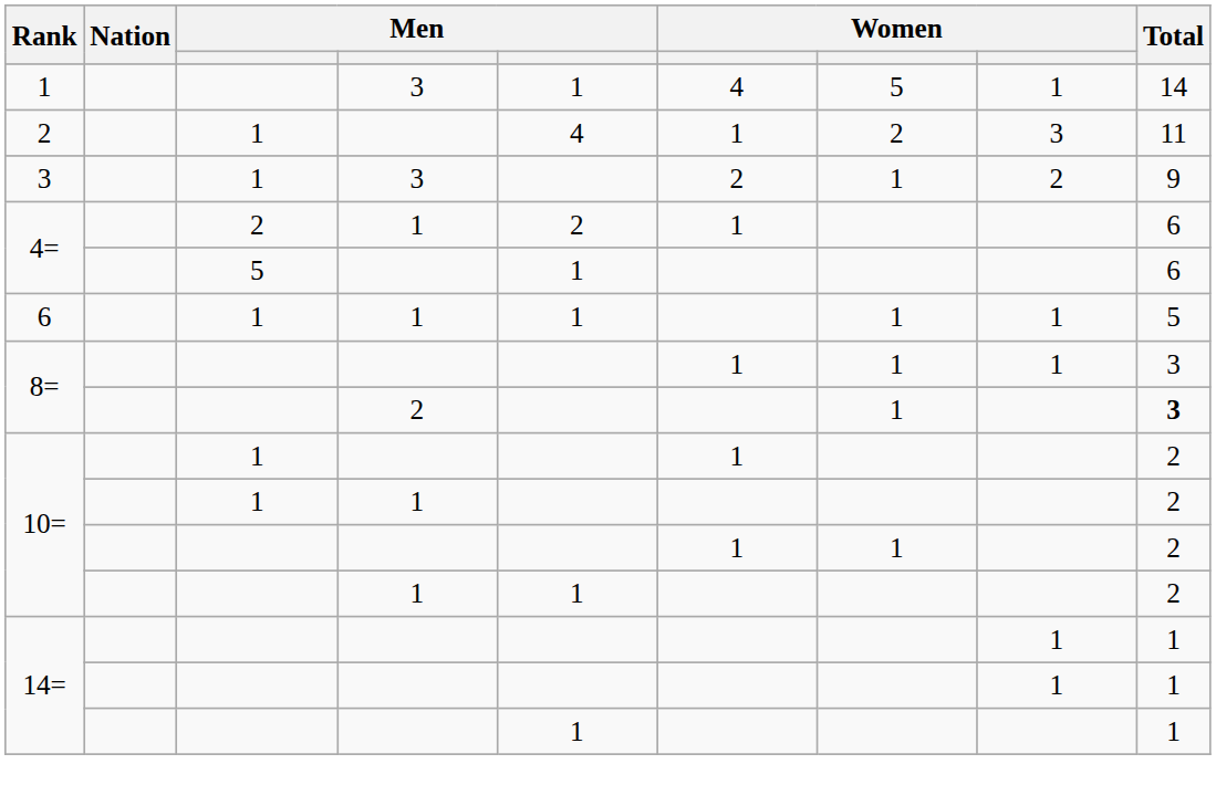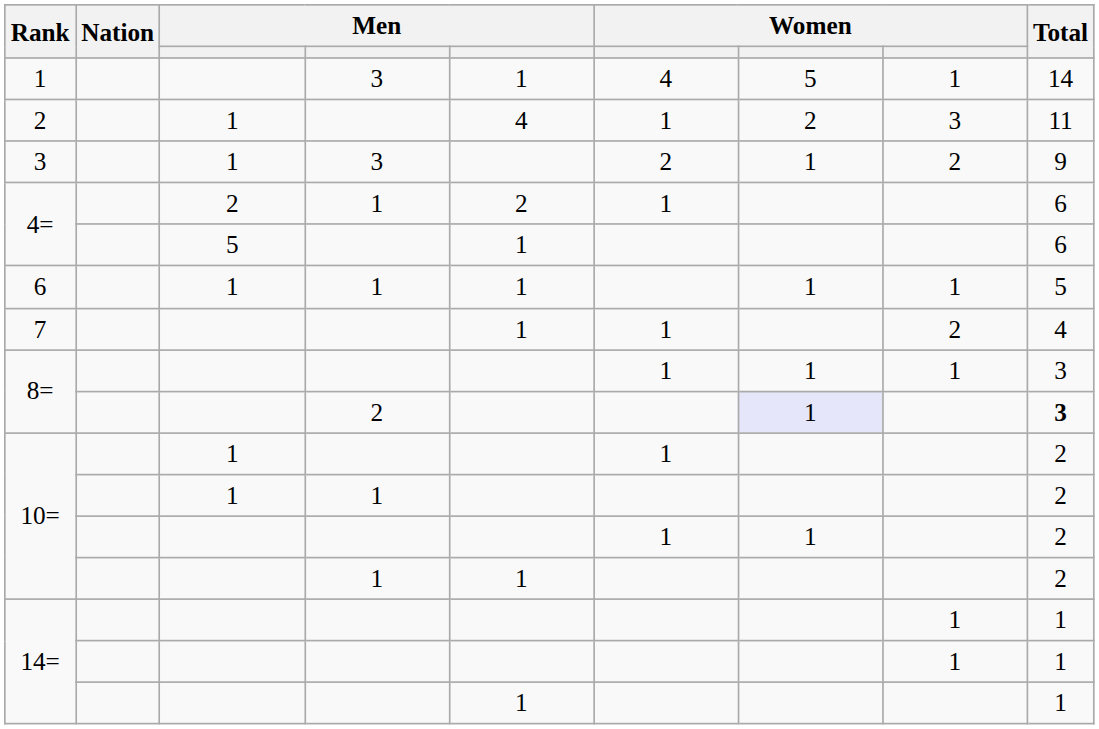 <table class="wikitable" style="text-align:center; font-size:95%;">
 <tr>
 <th rowspan="2">Rank</th>
 <th rowspan="2">Nation</th>
 <th colspan="3">Men</th>
 <th colspan="3">Women</th>
 <th rowspan="2">Total</th>
 </tr>
 <tr>
 <th width="80em"></th>
 <th width="80em"></th>
 <th width="80em"></th>
 <th width="80em"></th>
 <th width="80em"></th>
 <th width="80em"></th>
 </tr>
 <tr>
 <td>1</td>
 <td align="left"></td>
 <td></td>
 <td>3</td>
 <td>1</td>
 <td>4</td>
 <td>5</td>
 <td>1</td>
 <td>14</td>
 </tr>
 <tr>
 <td>2</td>
 <td align="left"></td>
 <td>1</td>
 <td></td>
 <td>4</td>
 <td>1</td>
 <td>2</td>
 <td>3</td>
 <td>11</td>
 </tr>
 <tr>
 <td>3</td>
 <td align="left"></td>
 <td>1</td>
 <td>3</td>
 <td></td>
 <td>2</td>
 <td>1</td>
 <td>2</td>
 <td>9</td>
 </tr>
 <tr>
 <td rowspan="2">4=</td>
 <td align="left"></td>
 <td>2</td>
 <td>1</td>
 <td>2</td>
 <td>1</td>
 <td></td>
 <td></td>
 <td>6</td>
 </tr>
 <tr>
 <td align="left"></td>
 <td>5</td>
 <td></td>
 <td>1</td>
 <td></td>
 <td></td>
 <td></td>
 <td>6</td>
 </tr>
 <tr>
 <td>6</td>
 <td align="left"></td>
 <td>1</td>
 <td>1</td>
 <td>1</td>
 <td></td>
 <td>1</td>
 <td>1</td>
 <td>5</td>
 </tr>
 <tr>
+<td>7</td>
+<td align="left"></td>
+<td></td>
+<td></td>
+<td>1</td>
+<td>1</td>
+<td></td>
+<td>2</td>
+<td>4</td>
+</tr>
+<tr>
 <td rowspan="2">8=</td>
 <td align="left"></td>
 <td></td>
 <td></td>
 <td></td>
 <td>1</td>
 <td>1</td>
 <td>1</td>
 <td>3</td>
 </tr>
 <tr>
 <td align="left"></td>
 <td></td>
 <td>2</td>
 <td></td>
 <td></td>
-<td>1</td>
+<td style="background: lavender;">1</td>
 <td></td>
 <td><strong>3</strong></td>
 </tr>
 <tr>
 <td rowspan="4">10=</td>
 <td align="left"></td>
 <td>1</td>
 <td></td>
 <td></td>
 <td>1</td>
 <td></td>
 <td></td>
 <td>2</td>
 </tr>
 <tr>
 <td align="left"></td>
 <td>1</td>
 <td>1</td>
 <td></td>
 <td></td>
 <td></td>
 <td></td>
 <td>2</td>
 </tr>
 <tr>
 <td align="left"></td>
 <td></td>
 <td></td>
 <td></td>
 <td>1</td>
 <td>1</td>
 <td></td>
 <td>2</td>
 </tr>
 <tr>
 <td align="left"></td>
 <td></td>
 <td>1</td>
 <td>1</td>
 <td></td>
 <td></td>
 <td></td>
 <td>2</td>
 </tr>
 <tr>
 <td rowspan="3">14=</td>
 <td align="left"></td>
 <td></td>
 <td></td>
 <td></td>
 <td></td>
 <td></td>
 <td>1</td>
 <td>1</td>
 </tr>
 <tr>
 <td align="left"></td>
 <td></td>
 <td></td>
 <td></td>
 <td></td>
 <td></td>
 <td>1</td>
 <td>1</td>
 </tr>
 <tr>
 <td align="left"></td>
 <td></td>
 <td></td>
 <td>1</td>
 <td></td>
 <td></td>
 <td></td>
 <td>1</td>
 </tr>
 </table>
